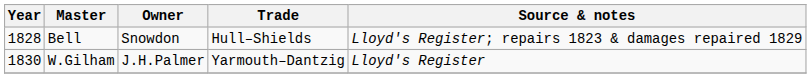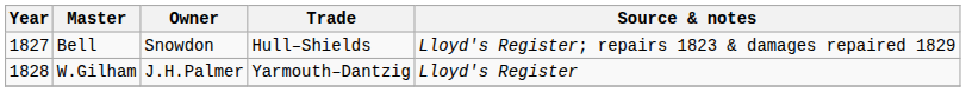 <table class=" wikitable">
 <tr>
 <th>Year</th>
 <th>Master</th>
 <th>Owner</th>
 <th>Trade</th>
 <th>Source & notes</th>
 </tr>
 <tr>
-<td>1828</td>
+<td>1827</td>
 <td>Bell</td>
 <td>Snowdon</td>
 <td>Hull–Shields</td>
 <td><em>Lloyd's Register</em>; repairs 1823 & damages repaired 1829</td>
 </tr>
 <tr>
-<td>1830</td>
+<td>1828</td>
 <td>W.Gilham</td>
 <td>J.H.Palmer</td>
 <td>Yarmouth–Dantzig</td>
 <td><em>Lloyd's Register</em></td>
 </tr>
 <tr>
 </tr>
 </table>
